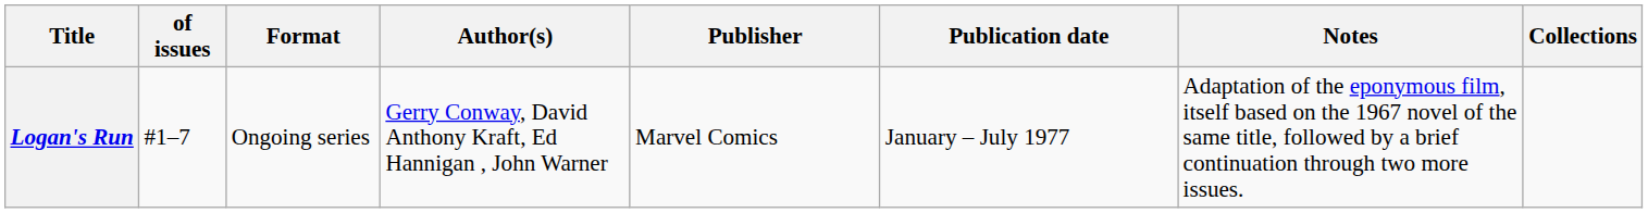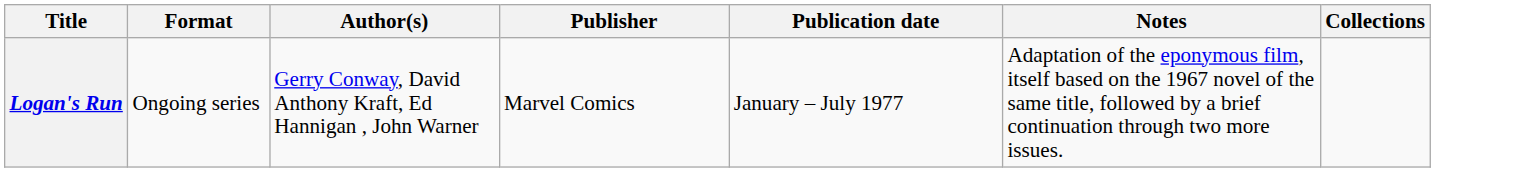 <table class="wikitable">
 <tr>
 <th>Title</th>
-<th style="width:40pt"> of issues</th>
 <th style="width:75pt">Format</th>
 <th style="width:125pt">Author(s)</th>
 <th style="width:125pt">Publisher</th>
 <th style="width:150pt">Publication date</th>
 <th style="width:175pt">Notes</th>
 <th>Collections</th>
 </tr>
 <tr>
 <th><em><a href='#'>Logan's Run</a></em></th>
-<td>#1–7</td>
 <td>Ongoing series</td>
 <td><a href='#'>Gerry Conway</a>, David Anthony Kraft, Ed Hannigan , John Warner</td>
 <td>Marvel Comics</td>
 <td>January – July 1977</td>
 <td>Adaptation of the <a href='#'>eponymous film</a>, itself based on the 1967 novel of the same title, followed by a brief continuation through two more issues.</td>
 <td></td>
 </tr>
 </table>
